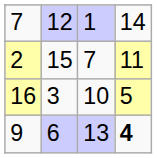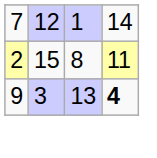 <table class="wikitable" style="float: left; margin-left: 1em;">
 <tr>
 <td>7</td>
 <td style="background-color: #ccccff">12</td>
 <td style="background-color: #ccccff">1</td>
 <td>14</td>
 </tr>
 <tr>
 <td style="background-color: #ffffaa">2</td>
 <td>15</td>
-<td>7</td>
+<td>8</td>
 <td style="background-color: #ffffaa">11</td>
 </tr>
 <tr>
-<td style="background-color: #ffffaa">16</td>
-<td>3</td>
-<td>10</td>
-<td style="background-color: #ffffaa">5</td>
-</tr>
-<tr>
 <td>9</td>
-<td style="background-color: #ccccff">6</td>
+<td style="background-color: #ccccff">3</td>
 <td style="background-color: #ccccff">13</td>
 <td><strong>4</strong></td>
 </tr>
 </table>
